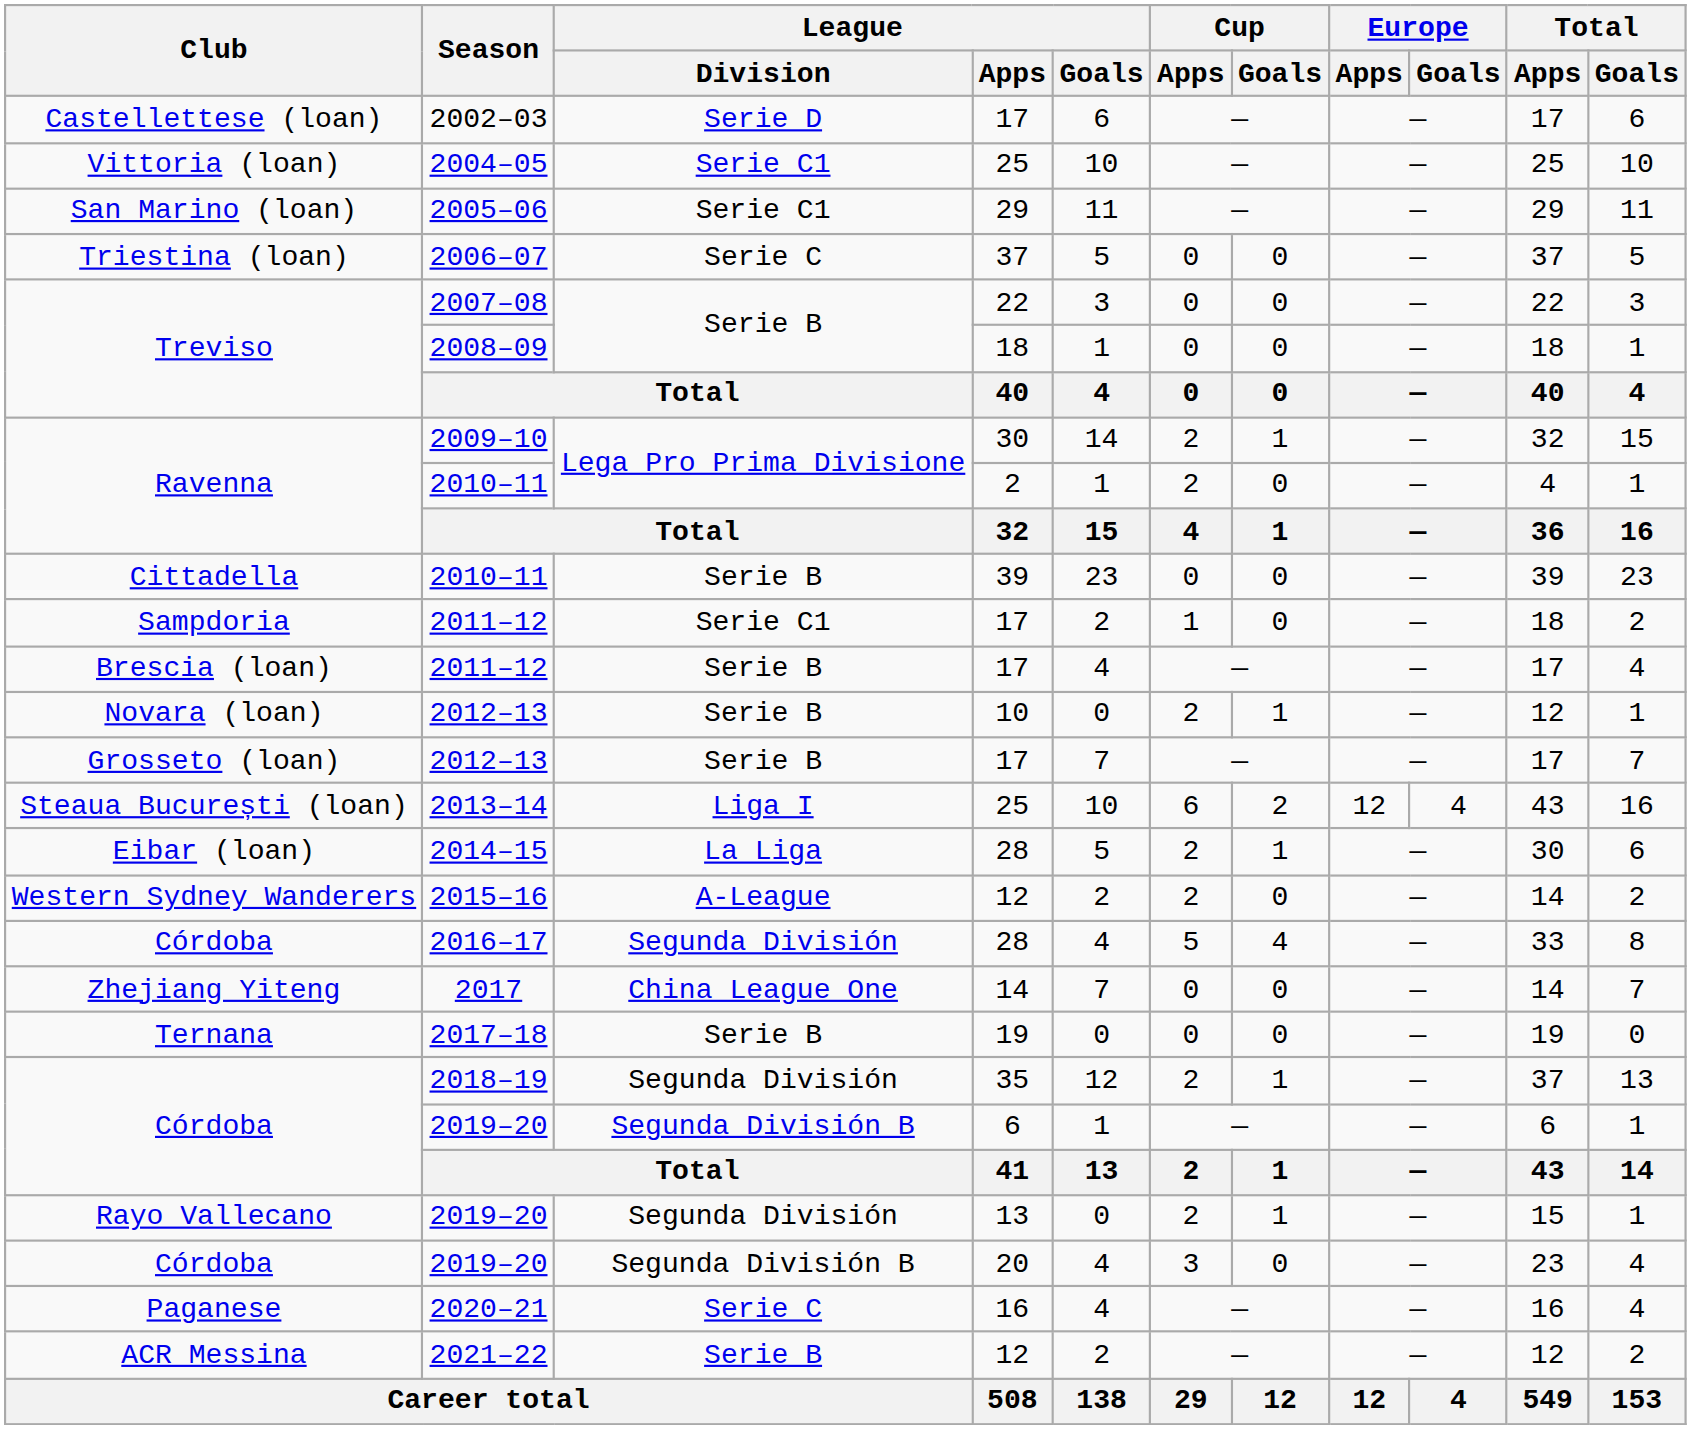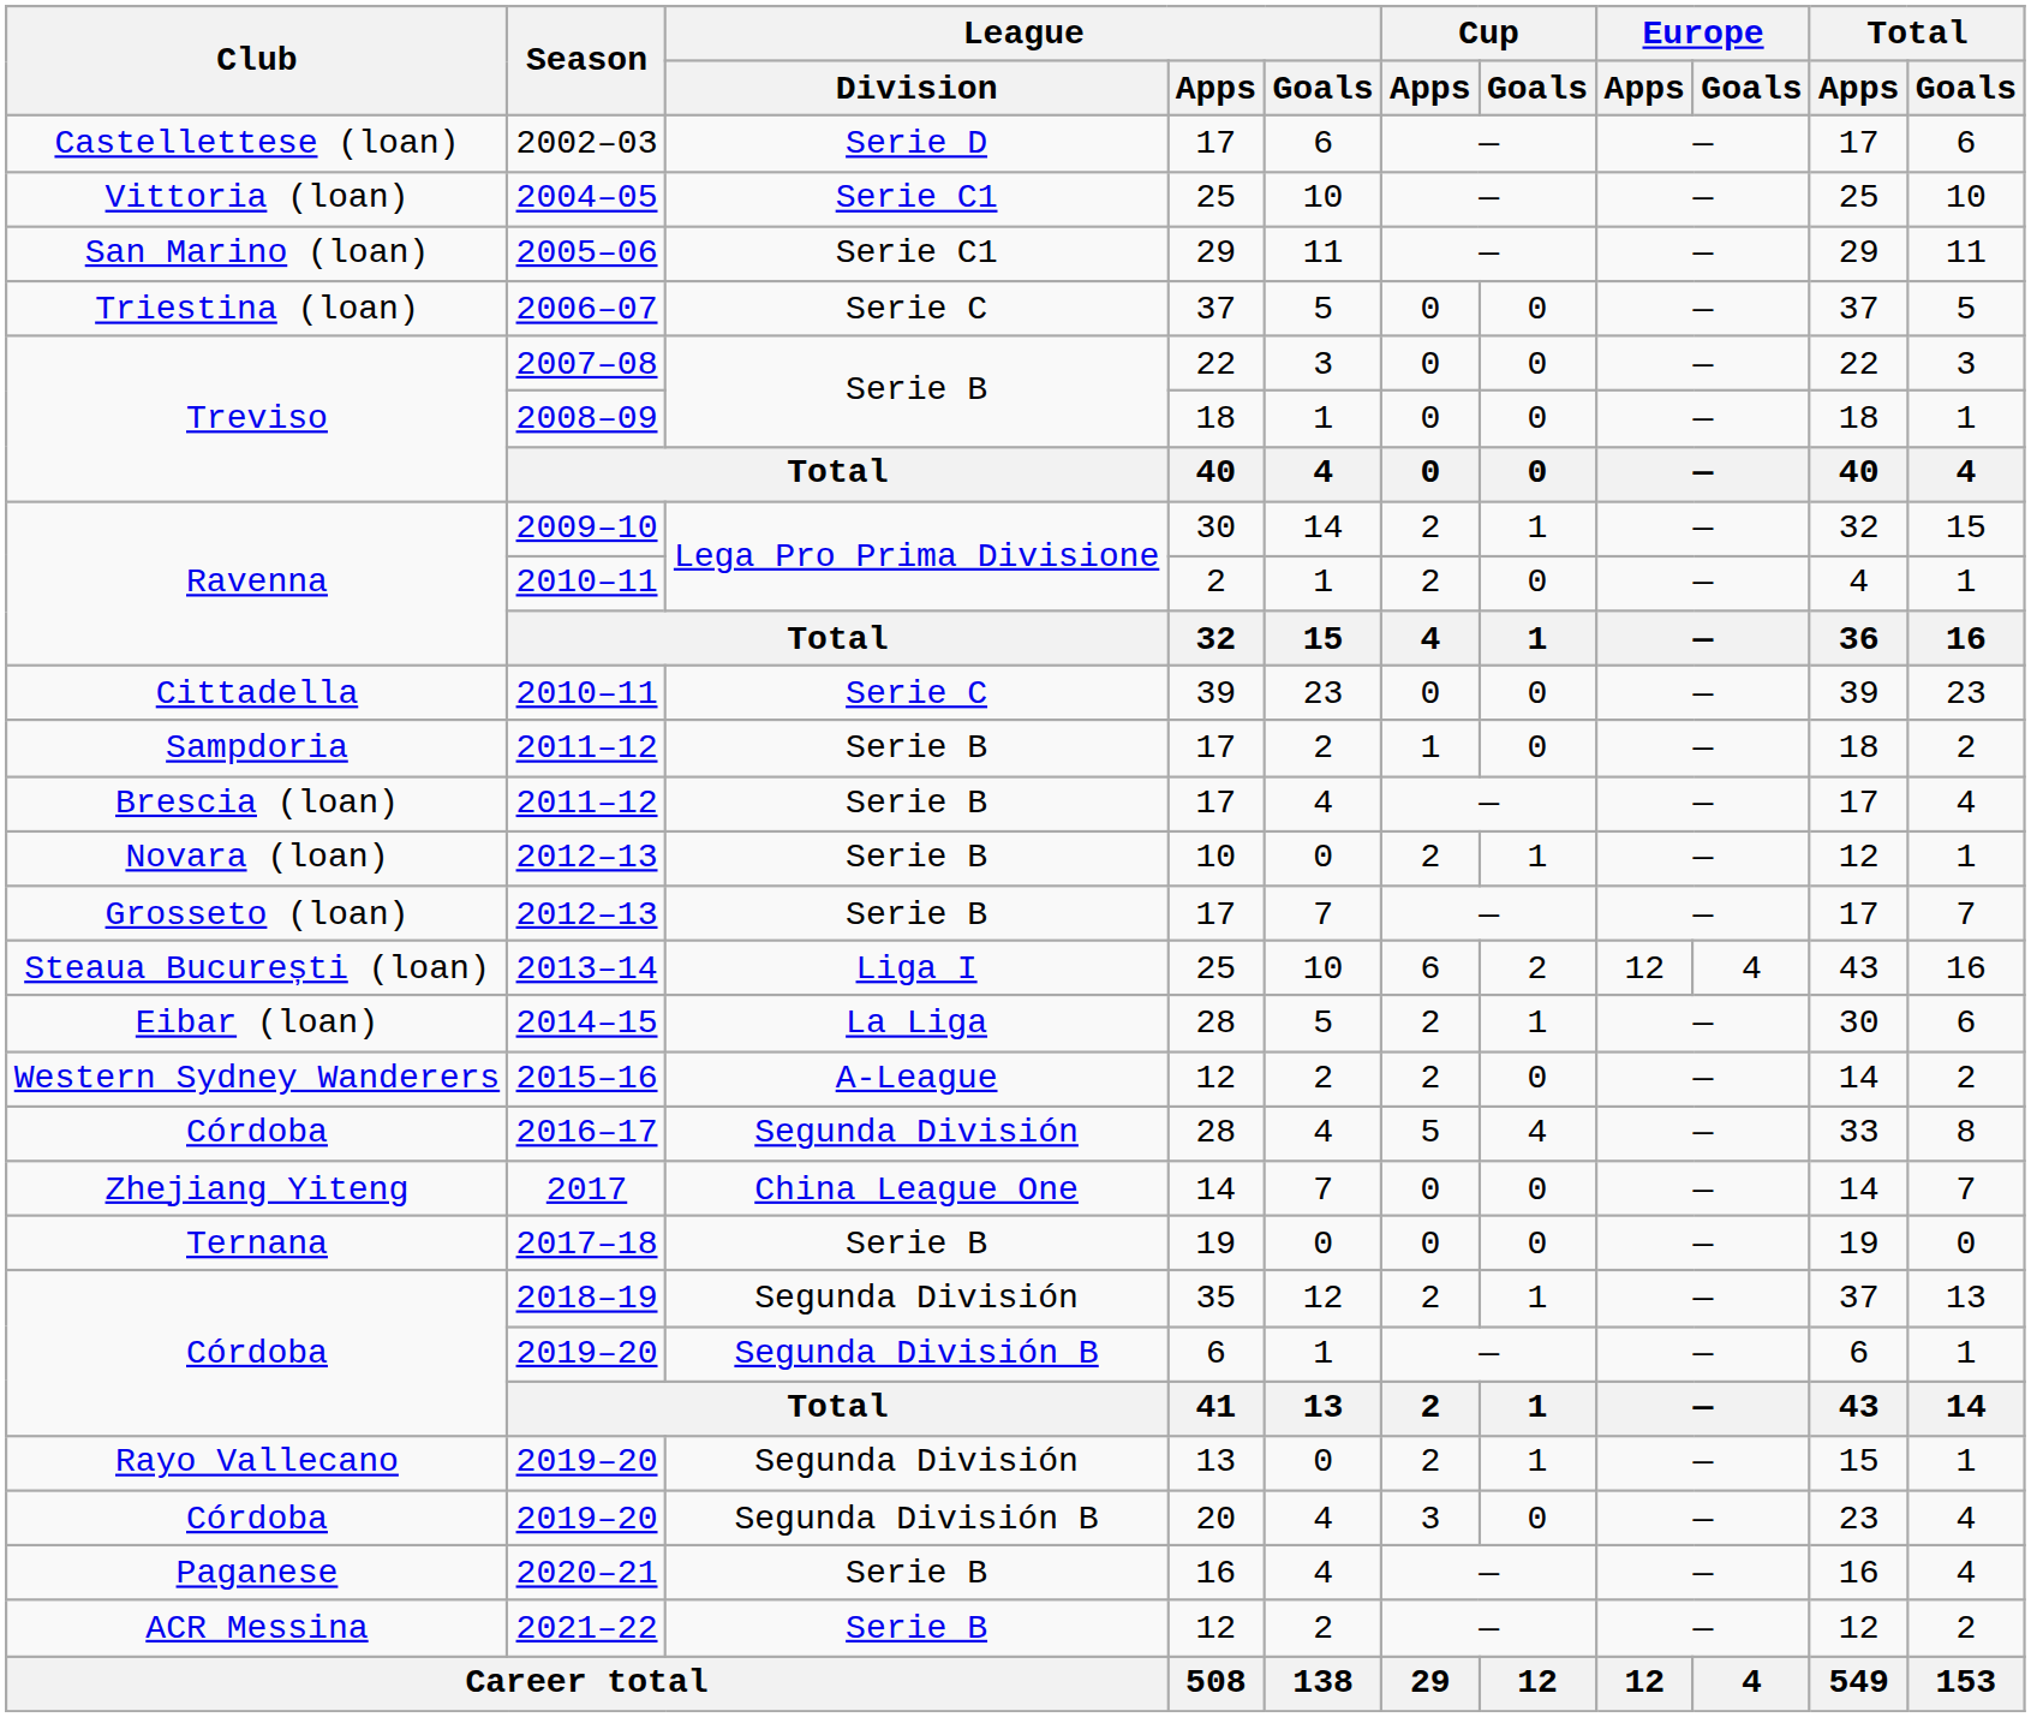 <table class="wikitable" style="text-align: center">
 <tr>
 <th rowspan="2">Club</th>
 <th rowspan="2">Season</th>
 <th colspan="3">League</th>
 <th colspan="2">Cup</th>
 <th colspan="2"><a href='#'>Europe</a></th>
 <th colspan="2">Total</th>
 </tr>
 <tr>
 <th>Division</th>
 <th>Apps</th>
 <th>Goals</th>
 <th>Apps</th>
 <th>Goals</th>
 <th>Apps</th>
 <th>Goals</th>
 <th>Apps</th>
 <th>Goals</th>
 </tr>
 <tr>
 <td><a href='#'>Castellettese</a> (loan)</td>
 <td>2002–03</td>
 <td><a href='#'>Serie D</a></td>
 <td>17</td>
 <td>6</td>
 <td colspan="2">—</td>
 <td colspan="2">—</td>
 <td>17</td>
 <td>6</td>
 </tr>
 <tr>
 <td><a href='#'>Vittoria</a> (loan)</td>
 <td><a href='#'>2004–05</a></td>
 <td><a href='#'>Serie C1</a></td>
 <td>25</td>
 <td>10</td>
 <td colspan="2">—</td>
 <td colspan="2">—</td>
 <td>25</td>
 <td>10</td>
 </tr>
 <tr>
 <td><a href='#'>San Marino</a> (loan)</td>
 <td><a href='#'>2005–06</a></td>
 <td>Serie C1</td>
 <td>29</td>
 <td>11</td>
 <td colspan="2">—</td>
 <td colspan="2">—</td>
 <td>29</td>
 <td>11</td>
 </tr>
 <tr>
 <td><a href='#'>Triestina</a> (loan)</td>
 <td><a href='#'>2006–07</a></td>
 <td>Serie C</td>
 <td>37</td>
 <td>5</td>
 <td>0</td>
 <td>0</td>
 <td colspan="2">—</td>
 <td>37</td>
 <td>5</td>
 </tr>
 <tr>
 <td rowspan="3"><a href='#'>Treviso</a></td>
 <td><a href='#'>2007–08</a></td>
 <td rowspan="2">Serie B</td>
 <td>22</td>
 <td>3</td>
 <td>0</td>
 <td>0</td>
 <td colspan="2">—</td>
 <td>22</td>
 <td>3</td>
 </tr>
 <tr>
 <td><a href='#'>2008–09</a></td>
 <td>18</td>
 <td>1</td>
 <td>0</td>
 <td>0</td>
 <td colspan="2">—</td>
 <td>18</td>
 <td>1</td>
 </tr>
 <tr>
 <th colspan="2">Total</th>
 <th>40</th>
 <th>4</th>
 <th>0</th>
 <th>0</th>
 <th colspan="2">—</th>
 <th>40</th>
 <th>4</th>
 </tr>
 <tr>
 <td rowspan="3"><a href='#'>Ravenna</a></td>
 <td><a href='#'>2009–10</a></td>
 <td rowspan="2"><a href='#'>Lega Pro Prima Divisione</a></td>
 <td>30</td>
 <td>14</td>
 <td>2</td>
 <td>1</td>
 <td colspan="2">—</td>
 <td>32</td>
 <td>15</td>
 </tr>
 <tr>
 <td><a href='#'>2010–11</a></td>
 <td>2</td>
 <td>1</td>
 <td>2</td>
 <td>0</td>
 <td colspan="2">—</td>
 <td>4</td>
 <td>1</td>
 </tr>
 <tr>
 <th colspan="2">Total</th>
 <th>32</th>
 <th>15</th>
 <th>4</th>
 <th>1</th>
 <th colspan="2">—</th>
 <th>36</th>
 <th>16</th>
 </tr>
 <tr>
 <td><a href='#'>Cittadella</a></td>
 <td><a href='#'>2010–11</a></td>
-<td>Serie B</td>
+<td><a href='#'>Serie C</a></td>
 <td>39</td>
 <td>23</td>
 <td>0</td>
 <td>0</td>
 <td colspan="2">—</td>
 <td>39</td>
 <td>23</td>
 </tr>
 <tr>
 <td><a href='#'>Sampdoria</a></td>
 <td><a href='#'>2011–12</a></td>
-<td>Serie C1</td>
+<td>Serie B</td>
 <td>17</td>
 <td>2</td>
 <td>1</td>
 <td>0</td>
 <td colspan="2">—</td>
 <td>18</td>
 <td>2</td>
 </tr>
 <tr>
 <td><a href='#'>Brescia</a> (loan)</td>
 <td><a href='#'>2011–12</a></td>
 <td>Serie B</td>
 <td>17</td>
 <td>4</td>
 <td colspan="2">—</td>
 <td colspan="2">—</td>
 <td>17</td>
 <td>4</td>
 </tr>
 <tr>
 <td><a href='#'>Novara</a> (loan)</td>
 <td><a href='#'>2012–13</a></td>
 <td>Serie B</td>
 <td>10</td>
 <td>0</td>
 <td>2</td>
 <td>1</td>
 <td colspan="2">—</td>
 <td>12</td>
 <td>1</td>
 </tr>
 <tr>
 <td><a href='#'>Grosseto</a> (loan)</td>
 <td><a href='#'>2012–13</a></td>
 <td>Serie B</td>
 <td>17</td>
 <td>7</td>
 <td colspan="2">—</td>
 <td colspan="2">—</td>
 <td>17</td>
 <td>7</td>
 </tr>
 <tr>
 <td><a href='#'>Steaua București</a> (loan)</td>
 <td><a href='#'>2013–14</a></td>
 <td><a href='#'>Liga I</a></td>
 <td>25</td>
 <td>10</td>
 <td>6</td>
 <td>2</td>
 <td>12</td>
 <td>4</td>
 <td>43</td>
 <td>16</td>
 </tr>
 <tr>
 <td><a href='#'>Eibar</a> (loan)</td>
 <td><a href='#'>2014–15</a></td>
 <td><a href='#'>La Liga</a></td>
 <td>28</td>
 <td>5</td>
 <td>2</td>
 <td>1</td>
 <td colspan="2">—</td>
 <td>30</td>
 <td>6</td>
 </tr>
 <tr>
 <td><a href='#'>Western Sydney Wanderers</a></td>
 <td><a href='#'>2015–16</a></td>
 <td><a href='#'>A-League</a></td>
 <td>12</td>
 <td>2</td>
 <td>2</td>
 <td>0</td>
 <td colspan="2">—</td>
 <td>14</td>
 <td>2</td>
 </tr>
 <tr>
 <td><a href='#'>Córdoba</a></td>
 <td><a href='#'>2016–17</a></td>
 <td><a href='#'>Segunda División</a></td>
 <td>28</td>
 <td>4</td>
 <td>5</td>
 <td>4</td>
 <td colspan="2">—</td>
 <td>33</td>
 <td>8</td>
 </tr>
 <tr>
 <td><a href='#'>Zhejiang Yiteng</a></td>
 <td><a href='#'>2017</a></td>
 <td><a href='#'>China League One</a></td>
 <td>14</td>
 <td>7</td>
 <td>0</td>
 <td>0</td>
 <td colspan="2">—</td>
 <td>14</td>
 <td>7</td>
 </tr>
 <tr>
 <td><a href='#'>Ternana</a></td>
 <td><a href='#'>2017–18</a></td>
 <td>Serie B</td>
 <td>19</td>
 <td>0</td>
 <td>0</td>
 <td>0</td>
 <td colspan="2">—</td>
 <td>19</td>
 <td>0</td>
 </tr>
 <tr>
 <td rowspan="3"><a href='#'>Córdoba</a></td>
 <td><a href='#'>2018–19</a></td>
 <td>Segunda División</td>
 <td>35</td>
 <td>12</td>
 <td>2</td>
 <td>1</td>
 <td colspan="2">—</td>
 <td>37</td>
 <td>13</td>
 </tr>
 <tr>
 <td><a href='#'>2019–20</a></td>
 <td><a href='#'>Segunda División B</a></td>
 <td>6</td>
 <td>1</td>
 <td colspan="2">—</td>
 <td colspan="2">—</td>
 <td>6</td>
 <td>1</td>
 </tr>
 <tr>
 <th colspan="2">Total</th>
 <th>41</th>
 <th>13</th>
 <th>2</th>
 <th>1</th>
 <th colspan="2">—</th>
 <th>43</th>
 <th>14</th>
 </tr>
 <tr>
 <td><a href='#'>Rayo Vallecano</a></td>
 <td><a href='#'>2019–20</a></td>
 <td>Segunda División</td>
 <td>13</td>
 <td>0</td>
 <td>2</td>
 <td>1</td>
 <td colspan="2">—</td>
 <td>15</td>
 <td>1</td>
 </tr>
 <tr>
 <td><a href='#'>Córdoba</a></td>
 <td><a href='#'>2019–20</a></td>
 <td>Segunda División B</td>
 <td>20</td>
 <td>4</td>
 <td>3</td>
 <td>0</td>
 <td colspan="2">—</td>
 <td>23</td>
 <td>4</td>
 </tr>
 <tr>
 <td><a href='#'>Paganese</a></td>
 <td><a href='#'>2020–21</a></td>
-<td><a href='#'>Serie C</a></td>
+<td>Serie B</td>
 <td>16</td>
 <td>4</td>
 <td colspan="2">—</td>
 <td colspan="2">—</td>
 <td>16</td>
 <td>4</td>
 </tr>
 <tr>
 <td><a href='#'>ACR Messina</a></td>
 <td><a href='#'>2021–22</a></td>
 <td><a href='#'>Serie B</a></td>
 <td>12</td>
 <td>2</td>
 <td colspan="2">—</td>
 <td colspan="2">—</td>
 <td>12</td>
 <td>2</td>
 </tr>
 <tr>
 <th colspan="3">Career total</th>
 <th>508</th>
 <th>138</th>
 <th>29</th>
 <th>12</th>
 <th>12</th>
 <th>4</th>
 <th>549</th>
 <th>153</th>
 </tr>
 </table>
